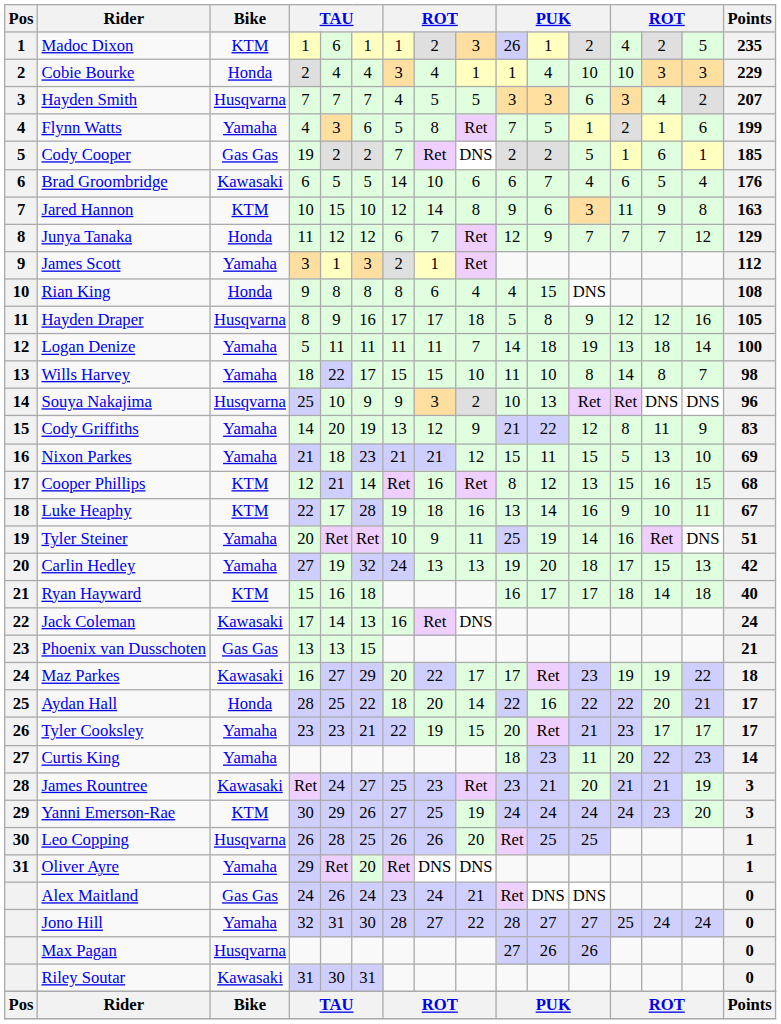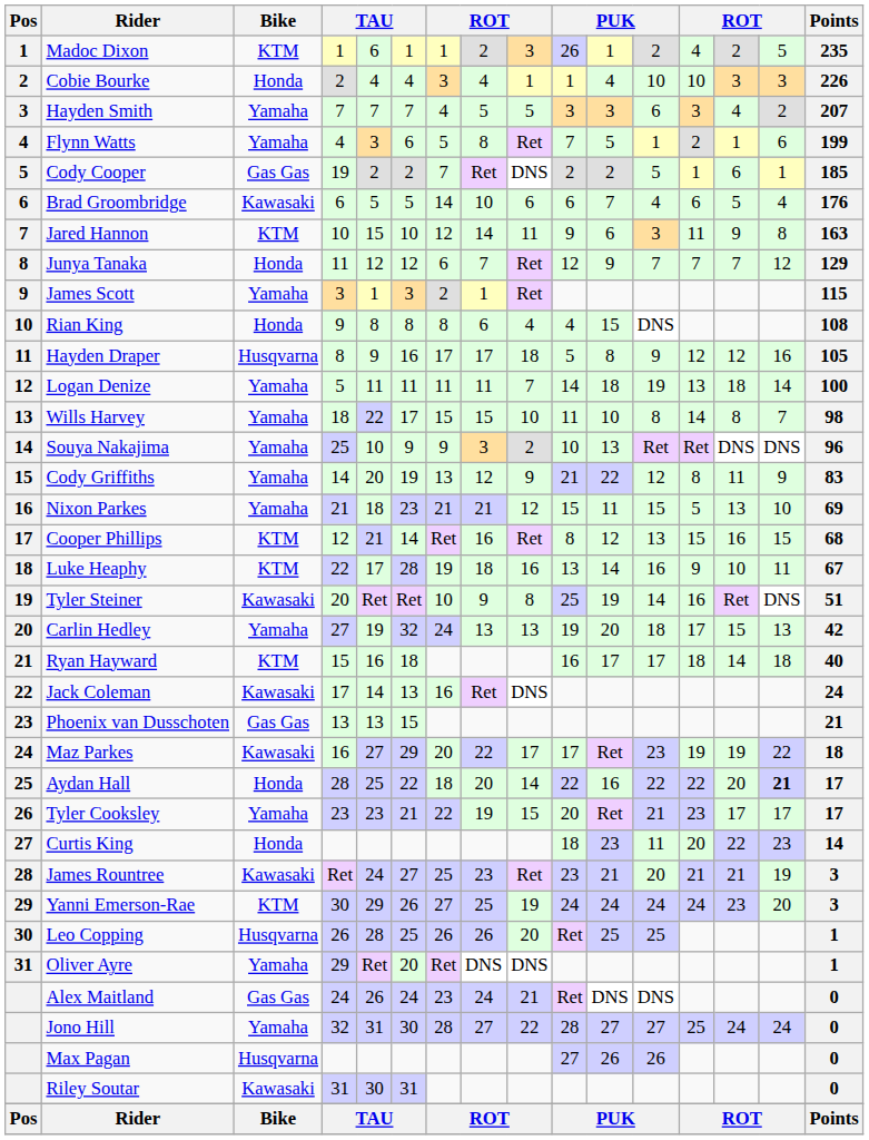 <table class="wikitable" style="font-size: 80%; text-align:center">
 <tr valign="top">
 <th valign="middle">Pos</th>
 <th valign="middle">Rider</th>
 <th valign="middle">Bike</th>
 <th colspan=3><a href='#'>TAU</a></th>
 <th colspan=3><a href='#'>ROT</a></th>
 <th colspan=3><a href='#'>PUK</a></th>
 <th colspan=3><a href='#'>ROT</a></th>
 <th valign="middle">Points</th>
 </tr>
 <tr>
 <th>1</th>
 <td align=left> <a href='#'>Madoc Dixon</a></td>
 <td><a href='#'>KTM</a></td>
 <td style="background:#ffffbf;">1</td>
 <td style="background:#dfffdf;">6</td>
 <td style="background:#ffffbf;">1</td>
 <td style="background:#ffffbf;">1</td>
 <td style="background:#dfdfdf;">2</td>
 <td style="background:#ffdf9f;">3</td>
 <td style="background:#cfcfff;">26</td>
 <td style="background:#ffffbf;">1</td>
 <td style="background:#dfdfdf;">2</td>
 <td style="background:#dfffdf;">4</td>
 <td style="background:#dfdfdf;">2</td>
 <td style="background:#dfffdf;">5</td>
 <th>235</th>
 </tr>
 <tr>
 <th>2</th>
 <td align=left> <a href='#'>Cobie Bourke</a></td>
 <td><a href='#'>Honda</a></td>
 <td style="background:#dfdfdf;">2</td>
 <td style="background:#dfffdf;">4</td>
 <td style="background:#dfffdf;">4</td>
 <td style="background:#ffdf9f;">3</td>
 <td style="background:#dfffdf;">4</td>
 <td style="background:#ffffbf;">1</td>
 <td style="background:#ffffbf;">1</td>
 <td style="background:#dfffdf;">4</td>
 <td style="background:#dfffdf;">10</td>
 <td style="background:#dfffdf;">10</td>
 <td style="background:#ffdf9f;">3</td>
 <td style="background:#ffdf9f;">3</td>
-<th>229</th>
+<th>226</th>
 </tr>
 <tr>
 <th>3</th>
 <td align=left> <a href='#'>Hayden Smith</a></td>
-<td><a href='#'>Husqvarna</a></td>
+<td><a href='#'>Yamaha</a></td>
 <td style="background:#dfffdf;">7</td>
 <td style="background:#dfffdf;">7</td>
 <td style="background:#dfffdf;">7</td>
 <td style="background:#dfffdf;">4</td>
 <td style="background:#dfffdf;">5</td>
 <td style="background:#dfffdf;">5</td>
 <td style="background:#ffdf9f;">3</td>
 <td style="background:#ffdf9f;">3</td>
 <td style="background:#dfffdf;">6</td>
 <td style="background:#ffdf9f;">3</td>
 <td style="background:#dfffdf;">4</td>
 <td style="background:#dfdfdf;">2</td>
 <th>207</th>
 </tr>
 <tr>
 <th>4</th>
 <td align=left> <a href='#'>Flynn Watts</a></td>
 <td><a href='#'>Yamaha</a></td>
 <td style="background:#dfffdf;">4</td>
 <td style="background:#ffdf9f;">3</td>
 <td style="background:#dfffdf;">6</td>
 <td style="background:#dfffdf;">5</td>
 <td style="background:#dfffdf;">8</td>
 <td style="background:#efcfff;">Ret</td>
 <td style="background:#dfffdf;">7</td>
 <td style="background:#dfffdf;">5</td>
 <td style="background:#ffffbf;">1</td>
 <td style="background:#dfdfdf;">2</td>
 <td style="background:#ffffbf;">1</td>
 <td style="background:#dfffdf;">6</td>
 <th>199</th>
 </tr>
 <tr>
 <th>5</th>
 <td align=left> <a href='#'>Cody Cooper</a></td>
 <td><a href='#'>Gas Gas</a></td>
 <td style="background:#dfffdf;">19</td>
 <td style="background:#dfdfdf;">2</td>
 <td style="background:#dfdfdf;">2</td>
 <td style="background:#dfffdf;">7</td>
 <td style="background:#efcfff;">Ret</td>
 <td style="background:#ffffff;">DNS</td>
 <td style="background:#dfdfdf;">2</td>
 <td style="background:#dfdfdf;">2</td>
 <td style="background:#dfffdf;">5</td>
 <td style="background:#ffffbf;">1</td>
 <td style="background:#dfffdf;">6</td>
 <td style="background:#ffffbf;">1</td>
 <th>185</th>
 </tr>
 <tr>
 <th>6</th>
 <td align=left> <a href='#'>Brad Groombridge</a></td>
 <td><a href='#'>Kawasaki</a></td>
 <td style="background:#dfffdf;">6</td>
 <td style="background:#dfffdf;">5</td>
 <td style="background:#dfffdf;">5</td>
 <td style="background:#dfffdf;">14</td>
 <td style="background:#dfffdf;">10</td>
 <td style="background:#dfffdf;">6</td>
 <td style="background:#dfffdf;">6</td>
 <td style="background:#dfffdf;">7</td>
 <td style="background:#dfffdf;">4</td>
 <td style="background:#dfffdf;">6</td>
 <td style="background:#dfffdf;">5</td>
 <td style="background:#dfffdf;">4</td>
 <th>176</th>
 </tr>
 <tr>
 <th>7</th>
 <td align=left> <a href='#'>Jared Hannon</a></td>
 <td><a href='#'>KTM</a></td>
 <td style="background:#dfffdf;">10</td>
 <td style="background:#dfffdf;">15</td>
 <td style="background:#dfffdf;">10</td>
 <td style="background:#dfffdf;">12</td>
 <td style="background:#dfffdf;">14</td>
-<td style="background:#dfffdf;">8</td>
+<td style="background:#dfffdf;">11</td>
 <td style="background:#dfffdf;">9</td>
 <td style="background:#dfffdf;">6</td>
 <td style="background:#ffdf9f;">3</td>
 <td style="background:#dfffdf;">11</td>
 <td style="background:#dfffdf;">9</td>
 <td style="background:#dfffdf;">8</td>
 <th>163</th>
 </tr>
 <tr>
 <th>8</th>
 <td align=left> <a href='#'>Junya Tanaka</a></td>
 <td><a href='#'>Honda</a></td>
 <td style="background:#dfffdf;">11</td>
 <td style="background:#dfffdf;">12</td>
 <td style="background:#dfffdf;">12</td>
 <td style="background:#dfffdf;">6</td>
 <td style="background:#dfffdf;">7</td>
 <td style="background:#efcfff;">Ret</td>
 <td style="background:#dfffdf;">12</td>
 <td style="background:#dfffdf;">9</td>
 <td style="background:#dfffdf;">7</td>
 <td style="background:#dfffdf;">7</td>
 <td style="background:#dfffdf;">7</td>
 <td style="background:#dfffdf;">12</td>
 <th>129</th>
 </tr>
 <tr>
 <th>9</th>
 <td align=left> <a href='#'>James Scott</a></td>
 <td><a href='#'>Yamaha</a></td>
 <td style="background:#ffdf9f;">3</td>
 <td style="background:#ffffbf;">1</td>
 <td style="background:#ffdf9f;">3</td>
 <td style="background:#dfdfdf;">2</td>
 <td style="background:#ffffbf;">1</td>
 <td style="background:#efcfff;">Ret</td>
 <td></td>
 <td></td>
 <td></td>
 <td></td>
 <td></td>
 <td></td>
-<th>112</th>
+<th>115</th>
 </tr>
 <tr>
 <th>10</th>
 <td align=left> <a href='#'>Rian King</a></td>
 <td><a href='#'>Honda</a></td>
 <td style="background:#dfffdf;">9</td>
 <td style="background:#dfffdf;">8</td>
 <td style="background:#dfffdf;">8</td>
 <td style="background:#dfffdf;">8</td>
 <td style="background:#dfffdf;">6</td>
 <td style="background:#dfffdf;">4</td>
 <td style="background:#dfffdf;">4</td>
 <td style="background:#dfffdf;">15</td>
 <td style="background:#ffffff;">DNS</td>
 <td></td>
 <td></td>
 <td></td>
 <th>108</th>
 </tr>
 <tr>
 <th>11</th>
 <td align=left> <a href='#'>Hayden Draper</a></td>
 <td><a href='#'>Husqvarna</a></td>
 <td style="background:#dfffdf;">8</td>
 <td style="background:#dfffdf;">9</td>
 <td style="background:#dfffdf;">16</td>
 <td style="background:#dfffdf;">17</td>
 <td style="background:#dfffdf;">17</td>
 <td style="background:#dfffdf;">18</td>
 <td style="background:#dfffdf;">5</td>
 <td style="background:#dfffdf;">8</td>
 <td style="background:#dfffdf;">9</td>
 <td style="background:#dfffdf;">12</td>
 <td style="background:#dfffdf;">12</td>
 <td style="background:#dfffdf;">16</td>
 <th>105</th>
 </tr>
 <tr>
 <th>12</th>
 <td align=left> <a href='#'>Logan Denize</a></td>
 <td><a href='#'>Yamaha</a></td>
 <td style="background:#dfffdf;">5</td>
 <td style="background:#dfffdf;">11</td>
 <td style="background:#dfffdf;">11</td>
 <td style="background:#dfffdf;">11</td>
 <td style="background:#dfffdf;">11</td>
 <td style="background:#dfffdf;">7</td>
 <td style="background:#dfffdf;">14</td>
 <td style="background:#dfffdf;">18</td>
 <td style="background:#dfffdf;">19</td>
 <td style="background:#dfffdf;">13</td>
 <td style="background:#dfffdf;">18</td>
 <td style="background:#dfffdf;">14</td>
 <th>100</th>
 </tr>
 <tr>
 <th>13</th>
 <td align=left> <a href='#'>Wills Harvey</a></td>
 <td><a href='#'>Yamaha</a></td>
 <td style="background:#dfffdf;">18</td>
 <td style="background:#cfcfff;">22</td>
 <td style="background:#dfffdf;">17</td>
 <td style="background:#dfffdf;">15</td>
 <td style="background:#dfffdf;">15</td>
 <td style="background:#dfffdf;">10</td>
 <td style="background:#dfffdf;">11</td>
 <td style="background:#dfffdf;">10</td>
 <td style="background:#dfffdf;">8</td>
 <td style="background:#dfffdf;">14</td>
 <td style="background:#dfffdf;">8</td>
 <td style="background:#dfffdf;">7</td>
 <th>98</th>
 </tr>
 <tr>
 <th>14</th>
 <td align=left> <a href='#'>Souya Nakajima</a></td>
-<td><a href='#'>Husqvarna</a></td>
+<td><a href='#'>Yamaha</a></td>
 <td style="background:#cfcfff;">25</td>
 <td style="background:#dfffdf;">10</td>
 <td style="background:#dfffdf;">9</td>
 <td style="background:#dfffdf;">9</td>
 <td style="background:#ffdf9f;">3</td>
 <td style="background:#dfdfdf;">2</td>
 <td style="background:#dfffdf;">10</td>
 <td style="background:#dfffdf;">13</td>
 <td style="background:#efcfff;">Ret</td>
 <td style="background:#efcfff;">Ret</td>
 <td style="background:#ffffff;">DNS</td>
 <td style="background:#ffffff;">DNS</td>
 <th>96</th>
 </tr>
 <tr>
 <th>15</th>
 <td align=left> <a href='#'>Cody Griffiths</a></td>
 <td><a href='#'>Yamaha</a></td>
 <td style="background:#dfffdf;">14</td>
 <td style="background:#dfffdf;">20</td>
 <td style="background:#dfffdf;">19</td>
 <td style="background:#dfffdf;">13</td>
 <td style="background:#dfffdf;">12</td>
 <td style="background:#dfffdf;">9</td>
 <td style="background:#cfcfff;">21</td>
 <td style="background:#cfcfff;">22</td>
 <td style="background:#dfffdf;">12</td>
 <td style="background:#dfffdf;">8</td>
 <td style="background:#dfffdf;">11</td>
 <td style="background:#dfffdf;">9</td>
 <th>83</th>
 </tr>
 <tr>
 <th>16</th>
 <td align=left> <a href='#'>Nixon Parkes</a></td>
 <td><a href='#'>Yamaha</a></td>
 <td style="background:#cfcfff;">21</td>
 <td style="background:#dfffdf;">18</td>
 <td style="background:#cfcfff;">23</td>
 <td style="background:#cfcfff;">21</td>
 <td style="background:#cfcfff;">21</td>
 <td style="background:#dfffdf;">12</td>
 <td style="background:#dfffdf;">15</td>
 <td style="background:#dfffdf;">11</td>
 <td style="background:#dfffdf;">15</td>
 <td style="background:#dfffdf;">5</td>
 <td style="background:#dfffdf;">13</td>
 <td style="background:#dfffdf;">10</td>
 <th>69</th>
 </tr>
 <tr>
 <th>17</th>
 <td align=left> <a href='#'>Cooper Phillips</a></td>
 <td><a href='#'>KTM</a></td>
 <td style="background:#dfffdf;">12</td>
 <td style="background:#cfcfff;">21</td>
 <td style="background:#dfffdf;">14</td>
 <td style="background:#efcfff;">Ret</td>
 <td style="background:#dfffdf;">16</td>
 <td style="background:#efcfff;">Ret</td>
 <td style="background:#dfffdf;">8</td>
 <td style="background:#dfffdf;">12</td>
 <td style="background:#dfffdf;">13</td>
 <td style="background:#dfffdf;">15</td>
 <td style="background:#dfffdf;">16</td>
 <td style="background:#dfffdf;">15</td>
 <th>68</th>
 </tr>
 <tr>
 <th>18</th>
 <td align=left> <a href='#'>Luke Heaphy</a></td>
 <td><a href='#'>KTM</a></td>
 <td style="background:#cfcfff;">22</td>
 <td style="background:#dfffdf;">17</td>
 <td style="background:#cfcfff;">28</td>
 <td style="background:#dfffdf;">19</td>
 <td style="background:#dfffdf;">18</td>
 <td style="background:#dfffdf;">16</td>
 <td style="background:#dfffdf;">13</td>
 <td style="background:#dfffdf;">14</td>
 <td style="background:#dfffdf;">16</td>
 <td style="background:#dfffdf;">9</td>
 <td style="background:#dfffdf;">10</td>
 <td style="background:#dfffdf;">11</td>
 <th>67</th>
 </tr>
 <tr>
 <th>19</th>
 <td align=left> <a href='#'>Tyler Steiner</a></td>
-<td><a href='#'>Yamaha</a></td>
+<td><a href='#'>Kawasaki</a></td>
 <td style="background:#dfffdf;">20</td>
 <td style="background:#efcfff;">Ret</td>
 <td style="background:#efcfff;">Ret</td>
 <td style="background:#dfffdf;">10</td>
 <td style="background:#dfffdf;">9</td>
-<td style="background:#dfffdf;">11</td>
+<td style="background:#dfffdf;">8</td>
 <td style="background:#cfcfff;">25</td>
 <td style="background:#dfffdf;">19</td>
 <td style="background:#dfffdf;">14</td>
 <td style="background:#dfffdf;">16</td>
 <td style="background:#efcfff;">Ret</td>
 <td style="background:#ffffff;">DNS</td>
 <th>51</th>
 </tr>
 <tr>
 <th>20</th>
 <td align=left> <a href='#'>Carlin Hedley</a></td>
 <td><a href='#'>Yamaha</a></td>
 <td style="background:#cfcfff;">27</td>
 <td style="background:#dfffdf;">19</td>
 <td style="background:#cfcfff;">32</td>
 <td style="background:#cfcfff;">24</td>
 <td style="background:#dfffdf;">13</td>
 <td style="background:#dfffdf;">13</td>
 <td style="background:#dfffdf;">19</td>
 <td style="background:#dfffdf;">20</td>
 <td style="background:#dfffdf;">18</td>
 <td style="background:#dfffdf;">17</td>
 <td style="background:#dfffdf;">15</td>
 <td style="background:#dfffdf;">13</td>
 <th>42</th>
 </tr>
 <tr>
 <th>21</th>
 <td align=left> <a href='#'>Ryan Hayward</a></td>
 <td><a href='#'>KTM</a></td>
 <td style="background:#dfffdf;">15</td>
 <td style="background:#dfffdf;">16</td>
 <td style="background:#dfffdf;">18</td>
 <td></td>
 <td></td>
 <td></td>
 <td style="background:#dfffdf;">16</td>
 <td style="background:#dfffdf;">17</td>
 <td style="background:#dfffdf;">17</td>
 <td style="background:#dfffdf;">18</td>
 <td style="background:#dfffdf;">14</td>
 <td style="background:#dfffdf;">18</td>
 <th>40</th>
 </tr>
 <tr>
 <th>22</th>
 <td align=left> <a href='#'>Jack Coleman</a></td>
 <td><a href='#'>Kawasaki</a></td>
 <td style="background:#dfffdf;">17</td>
 <td style="background:#dfffdf;">14</td>
 <td style="background:#dfffdf;">13</td>
 <td style="background:#dfffdf;">16</td>
 <td style="background:#efcfff;">Ret</td>
 <td style="background:#ffffff;">DNS</td>
 <td></td>
 <td></td>
 <td></td>
 <td></td>
 <td></td>
 <td></td>
 <th>24</th>
 </tr>
 <tr>
 <th>23</th>
 <td align=left> <a href='#'>Phoenix van Dusschoten</a></td>
 <td><a href='#'>Gas Gas</a></td>
 <td style="background:#dfffdf;">13</td>
 <td style="background:#dfffdf;">13</td>
 <td style="background:#dfffdf;">15</td>
 <td></td>
 <td></td>
 <td></td>
 <td></td>
 <td></td>
 <td></td>
 <td></td>
 <td></td>
 <td></td>
 <th>21</th>
 </tr>
 <tr>
 <th>24</th>
 <td align=left> <a href='#'>Maz Parkes</a></td>
 <td><a href='#'>Kawasaki</a></td>
 <td style="background:#dfffdf;">16</td>
 <td style="background:#cfcfff;">27</td>
 <td style="background:#cfcfff;">29</td>
 <td style="background:#dfffdf;">20</td>
 <td style="background:#cfcfff;">22</td>
 <td style="background:#dfffdf;">17</td>
 <td style="background:#dfffdf;">17</td>
 <td style="background:#efcfff;">Ret</td>
 <td style="background:#cfcfff;">23</td>
 <td style="background:#dfffdf;">19</td>
 <td style="background:#dfffdf;">19</td>
 <td style="background:#cfcfff;">22</td>
 <th>18</th>
 </tr>
 <tr>
 <th>25</th>
 <td align=left> <a href='#'>Aydan Hall</a></td>
 <td><a href='#'>Honda</a></td>
 <td style="background:#cfcfff;">28</td>
 <td style="background:#cfcfff;">25</td>
 <td style="background:#cfcfff;">22</td>
 <td style="background:#dfffdf;">18</td>
 <td style="background:#dfffdf;">20</td>
 <td style="background:#dfffdf;">14</td>
 <td style="background:#cfcfff;">22</td>
 <td style="background:#dfffdf;">16</td>
 <td style="background:#cfcfff;">22</td>
 <td style="background:#cfcfff;">22</td>
 <td style="background:#dfffdf;">20</td>
-<td style="background:#cfcfff;">21</td>
+<td style="background:#cfcfff;"><strong>21</strong></td>
 <th>17</th>
 </tr>
 <tr>
 <th>26</th>
 <td align=left> <a href='#'>Tyler Cooksley</a></td>
 <td><a href='#'>Yamaha</a></td>
 <td style="background:#cfcfff;">23</td>
 <td style="background:#cfcfff;">23</td>
 <td style="background:#cfcfff;">21</td>
 <td style="background:#cfcfff;">22</td>
 <td style="background:#dfffdf;">19</td>
 <td style="background:#dfffdf;">15</td>
 <td style="background:#dfffdf;">20</td>
 <td style="background:#efcfff;">Ret</td>
 <td style="background:#cfcfff;">21</td>
 <td style="background:#cfcfff;">23</td>
 <td style="background:#dfffdf;">17</td>
 <td style="background:#dfffdf;">17</td>
 <th>17</th>
 </tr>
 <tr>
 <th>27</th>
 <td align=left> <a href='#'>Curtis King</a></td>
-<td><a href='#'>Yamaha</a></td>
+<td><a href='#'>Honda</a></td>
 <td></td>
 <td></td>
 <td></td>
 <td></td>
 <td></td>
 <td></td>
 <td style="background:#dfffdf;">18</td>
 <td style="background:#cfcfff;">23</td>
 <td style="background:#dfffdf;">11</td>
 <td style="background:#dfffdf;">20</td>
 <td style="background:#cfcfff;">22</td>
 <td style="background:#cfcfff;">23</td>
 <th>14</th>
 </tr>
 <tr>
 <th>28</th>
 <td align=left> <a href='#'>James Rountree</a></td>
 <td><a href='#'>Kawasaki</a></td>
 <td style="background:#efcfff;">Ret</td>
 <td style="background:#cfcfff;">24</td>
 <td style="background:#cfcfff;">27</td>
 <td style="background:#cfcfff;">25</td>
 <td style="background:#cfcfff;">23</td>
 <td style="background:#efcfff;">Ret</td>
 <td style="background:#cfcfff;">23</td>
 <td style="background:#cfcfff;">21</td>
 <td style="background:#dfffdf;">20</td>
 <td style="background:#cfcfff;">21</td>
 <td style="background:#cfcfff;">21</td>
 <td style="background:#dfffdf;">19</td>
 <th>3</th>
 </tr>
 <tr>
 <th>29</th>
 <td align=left> <a href='#'>Yanni Emerson-Rae</a></td>
 <td><a href='#'>KTM</a></td>
 <td style="background:#cfcfff;">30</td>
 <td style="background:#cfcfff;">29</td>
 <td style="background:#cfcfff;">26</td>
 <td style="background:#cfcfff;">27</td>
 <td style="background:#cfcfff;">25</td>
 <td style="background:#dfffdf;">19</td>
 <td style="background:#cfcfff;">24</td>
 <td style="background:#cfcfff;">24</td>
 <td style="background:#cfcfff;">24</td>
 <td style="background:#cfcfff;">24</td>
 <td style="background:#cfcfff;">23</td>
 <td style="background:#dfffdf;">20</td>
 <th>3</th>
 </tr>
 <tr>
 <th>30</th>
 <td align=left> <a href='#'>Leo Copping</a></td>
 <td><a href='#'>Husqvarna</a></td>
 <td style="background:#cfcfff;">26</td>
 <td style="background:#cfcfff;">28</td>
 <td style="background:#cfcfff;">25</td>
 <td style="background:#cfcfff;">26</td>
 <td style="background:#cfcfff;">26</td>
 <td style="background:#dfffdf;">20</td>
 <td style="background:#efcfff;">Ret</td>
 <td style="background:#cfcfff;">25</td>
 <td style="background:#cfcfff;">25</td>
 <td></td>
 <td></td>
 <td></td>
 <th>1</th>
 </tr>
 <tr>
 <th>31</th>
 <td align=left> <a href='#'>Oliver Ayre</a></td>
 <td><a href='#'>Yamaha</a></td>
 <td style="background:#cfcfff;">29</td>
 <td style="background:#efcfff;">Ret</td>
 <td style="background:#dfffdf;">20</td>
 <td style="background:#efcfff;">Ret</td>
 <td style="background:#ffffff;">DNS</td>
 <td style="background:#ffffff;">DNS</td>
 <td></td>
 <td></td>
 <td></td>
 <td></td>
 <td></td>
 <td></td>
 <th>1</th>
 </tr>
 <tr>
 <th></th>
 <td align=left> <a href='#'>Alex Maitland</a></td>
 <td><a href='#'>Gas Gas</a></td>
 <td style="background:#cfcfff;">24</td>
 <td style="background:#cfcfff;">26</td>
 <td style="background:#cfcfff;">24</td>
 <td style="background:#cfcfff;">23</td>
 <td style="background:#cfcfff;">24</td>
 <td style="background:#cfcfff;">21</td>
 <td style="background:#efcfff;">Ret</td>
 <td style="background:#ffffff;">DNS</td>
 <td style="background:#ffffff;">DNS</td>
 <td></td>
 <td></td>
 <td></td>
 <th>0</th>
 </tr>
 <tr>
 <th></th>
 <td align=left> <a href='#'>Jono Hill</a></td>
 <td><a href='#'>Yamaha</a></td>
 <td style="background:#cfcfff;">32</td>
 <td style="background:#cfcfff;">31</td>
 <td style="background:#cfcfff;">30</td>
 <td style="background:#cfcfff;">28</td>
 <td style="background:#cfcfff;">27</td>
 <td style="background:#cfcfff;">22</td>
 <td style="background:#cfcfff;">28</td>
 <td style="background:#cfcfff;">27</td>
 <td style="background:#cfcfff;">27</td>
 <td style="background:#cfcfff;">25</td>
 <td style="background:#cfcfff;">24</td>
 <td style="background:#cfcfff;">24</td>
 <th>0</th>
 </tr>
 <tr>
 <th></th>
 <td align=left> <a href='#'>Max Pagan</a></td>
 <td><a href='#'>Husqvarna</a></td>
 <td></td>
 <td></td>
 <td></td>
 <td></td>
 <td></td>
 <td></td>
 <td style="background:#cfcfff;">27</td>
 <td style="background:#cfcfff;">26</td>
 <td style="background:#cfcfff;">26</td>
 <td></td>
 <td></td>
 <td></td>
 <th>0</th>
 </tr>
 <tr>
 <th></th>
 <td align=left> <a href='#'>Riley Soutar</a></td>
 <td><a href='#'>Kawasaki</a></td>
 <td style="background:#cfcfff;">31</td>
 <td style="background:#cfcfff;">30</td>
 <td style="background:#cfcfff;">31</td>
 <td></td>
 <td></td>
 <td></td>
 <td></td>
 <td></td>
 <td></td>
 <td></td>
 <td></td>
 <td></td>
 <th>0</th>
 </tr>
 <tr>
 </tr>
 <tr valign="top">
 <th valign="middle">Pos</th>
 <th valign="middle">Rider</th>
 <th valign="middle">Bike</th>
 <th colspan=3><a href='#'>TAU</a></th>
 <th colspan=3><a href='#'>ROT</a></th>
 <th colspan=3><a href='#'>PUK</a></th>
 <th colspan=3><a href='#'>ROT</a></th>
 <th valign="middle">Points</th>
 </tr>
 <tr>
 </tr>
 </table>
